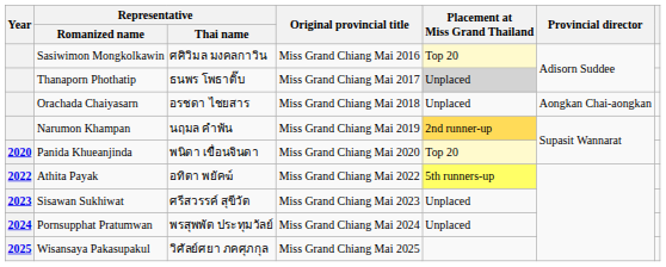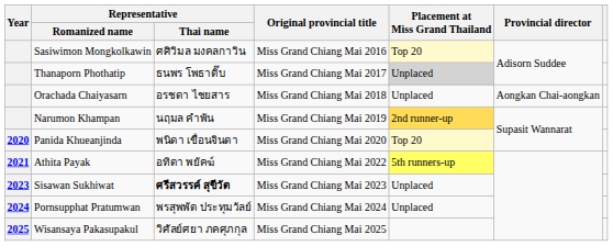 <table class="wikitable defaultcenter col2left col3left col6left" style="font-size:95%;">
 <tr>
 <th rowspan=2>Year</th>
 <th colspan=2>Representative</th>
 <th rowspan=2>Original provincial title</th>
 <th rowspan=2>Placement at<br>Miss Grand Thailand</th>
 <th rowspan=2>Provincial director</th>
 <th rowspan=2></th>
 </tr>
 <tr>
 <th>Romanized name</th>
 <th>Thai name</th>
 </tr>
 <tr>
 <th></th>
 <td>Sasiwimon Mongkolkawin</td>
 <td>ศศิวิมล มงคลกาวิน</td>
 <td>Miss Grand Chiang Mai 2016</td>
 <td bgcolor=#FFFACD>Top 20</td>
 <td rowspan=2>Adisorn Suddee</td>
 <td></td>
 </tr>
 <tr>
 <th></th>
 <td>Thanaporn Phothatip</td>
 <td>ธนพร โพธาติ๊บ</td>
 <td>Miss Grand Chiang Mai 2017</td>
 <td style="background: lightgrey;">Unplaced</td>
 <td></td>
 </tr>
 <tr>
 <th></th>
 <td>Orachada Chaiyasarn</td>
 <td>อรชดา ไชยสาร</td>
 <td>Miss Grand Chiang Mai 2018</td>
 <td>Unplaced</td>
 <td>Aongkan Chai-aongkan</td>
 <td></td>
 </tr>
 <tr>
 <th></th>
 <td>Narumon Khampan</td>
 <td>นฤมล คำพัน</td>
 <td>Miss Grand Chiang Mai 2019</td>
 <td bgcolor=#FFDB58>2nd runner-up</td>
 <td rowspan=2>Supasit Wannarat</td>
 <td></td>
 </tr>
 <tr>
 <th><a href='#'>2020</a></th>
 <td>Panida Khueanjinda</td>
 <td>พนิดา เขื่อนจินดา</td>
 <td>Miss Grand Chiang Mai 2020</td>
 <td bgcolor=#FFFACD>Top 20</td>
 <td></td>
 </tr>
 <tr>
-<th><a href='#'>2022</a></th>
+<th><a href='#'>2021</a></th>
 <td>Athita Payak</td>
 <td>อทิตา พยัคฆ์</td>
 <td>Miss Grand Chiang Mai 2022</td>
 <td bgcolor=#FFFF66>5th runners-up</td>
 <td rowspan="4"></td>
 <td></td>
 </tr>
 <tr>
 <th><a href='#'>2023</a></th>
 <td>Sisawan Sukhiwat</td>
-<td>ศรีสวรรค์ สุขีวัต</td>
+<td><strong>ศรีสวรรค์ สุขีวัต</strong></td>
 <td>Miss Grand Chiang Mai 2023</td>
 <td>Unplaced</td>
 <td></td>
 </tr>
 <tr>
 <th><a href='#'>2024</a></th>
 <td>Pornsupphat Pratumwan</td>
 <td>พรสุพพัต ประทุมวัลย์</td>
 <td>Miss Grand Chiang Mai 2024</td>
 <td>Unplaced</td>
 <td></td>
 </tr>
 <tr>
 <th><a href='#'>2025</a></th>
 <td>Wisansaya Pakasupakul</td>
 <td>วิศัลย์ศยา ภคศุภกุล</td>
 <td>Miss Grand Chiang Mai 2025</td>
 <td></td>
 <td></td>
 </tr>
 </table>
